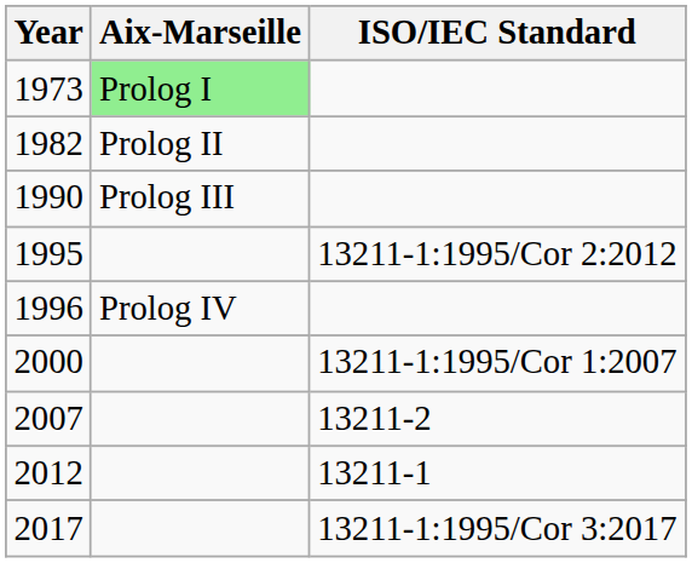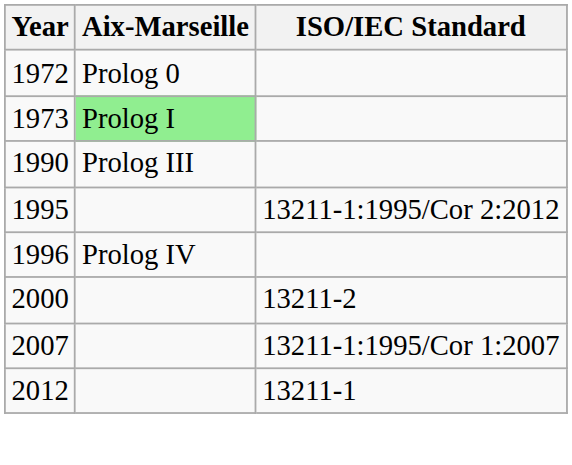 <table class="wikitable floatright" style="padding-left: 1.5em;">
 <tr>
 <th>Year</th>
 <th>Aix-Marseille</th>
 <th>ISO/IEC Standard</th>
 </tr>
 <tr>
-<td>1973</td>
-<td style="background: lightgreen;">Prolog I</td>
+<td>1972</td>
+<td>Prolog 0</td>
 <td></td>
 </tr>
 <tr>
-<td>1982</td>
-<td>Prolog II</td>
+<td>1973</td>
+<td style="background: lightgreen;">Prolog I</td>
 <td></td>
 </tr>
 <tr>
 <td>1990</td>
 <td>Prolog III</td>
 <td></td>
 </tr>
 <tr>
 <td>1995</td>
 <td></td>
 <td>13211-1:1995/Cor 2:2012</td>
 </tr>
 <tr>
 <td>1996</td>
 <td>Prolog IV</td>
 <td></td>
 </tr>
 <tr>
 <td>2000</td>
 <td></td>
-<td>13211-1:1995/Cor 1:2007</td>
+<td>13211-2</td>
 </tr>
 <tr>
 <td>2007</td>
 <td></td>
-<td>13211-2</td>
+<td>13211-1:1995/Cor 1:2007</td>
 </tr>
 <tr>
 <td>2012</td>
 <td></td>
 <td>13211-1</td>
 </tr>
-<tr>
-<td>2017</td>
-<td></td>
-<td>13211-1:1995/Cor 3:2017</td>
-</tr>
 </table>
